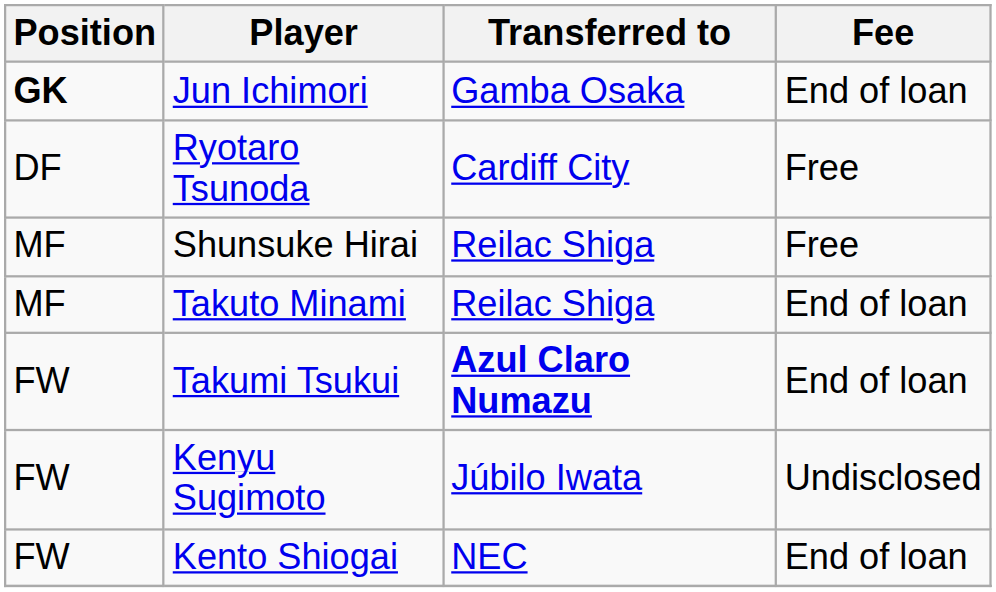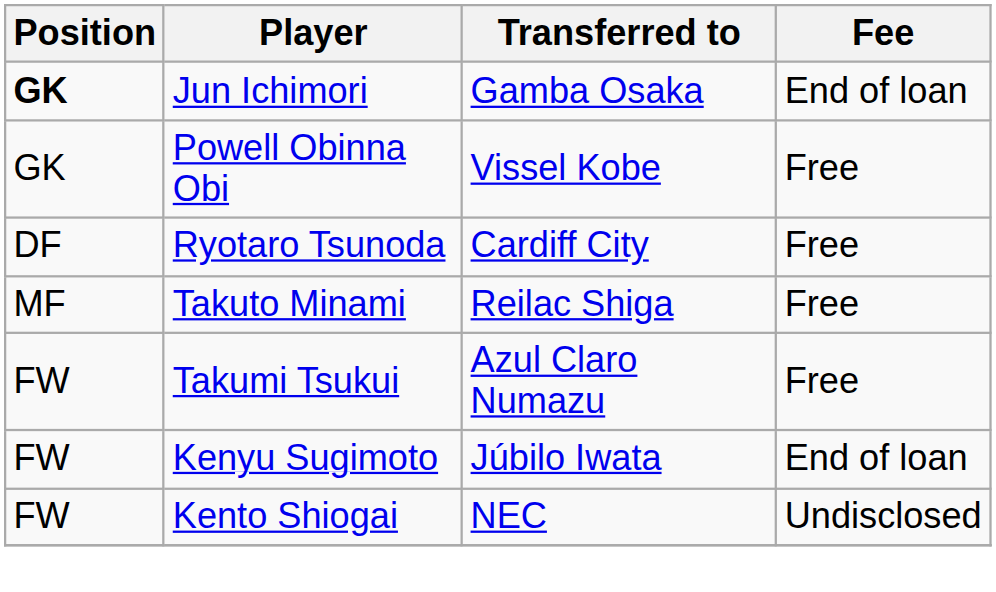 <table class="wikitable sortable" style="width:70%; text-align:center; font-size:100%; text-align:left;">
 <tr>
 <th>Position</th>
 <th>Player</th>
 <th>Transferred to</th>
 <th>Fee</th>
 </tr>
 <tr>
 <td><strong>GK</strong></td>
 <td> <a href='#'>Jun Ichimori</a></td>
 <td> <a href='#'>Gamba Osaka</a></td>
 <td>End of loan </td>
 </tr>
 <tr>
+<td>GK</td>
+<td> <a href='#'>Powell Obinna Obi</a></td>
+<td> <a href='#'>Vissel Kobe</a></td>
+<td>Free </td>
+</tr>
+<tr>
 <td>DF</td>
 <td> <a href='#'>Ryotaro Tsunoda</a></td>
 <td> <a href='#'>Cardiff City</a></td>
 <td>Free </td>
 </tr>
 <tr>
 <td>MF</td>
-<td> Shunsuke Hirai</td>
+<td> <a href='#'>Takuto Minami</a></td>
 <td> <a href='#'>Reilac Shiga</a></td>
 <td>Free </td>
 </tr>
 <tr>
-<td>MF</td>
-<td> <a href='#'>Takuto Minami</a></td>
-<td> <a href='#'>Reilac Shiga</a></td>
-<td>End of loan </td>
-</tr>
-<tr>
 <td>FW</td>
 <td> <a href='#'>Takumi Tsukui</a></td>
-<td><strong> <a href='#'>Azul Claro Numazu</a></strong></td>
-<td>End of loan </td>
+<td> <a href='#'>Azul Claro Numazu</a></td>
+<td>Free </td>
 </tr>
 <tr>
 <td>FW</td>
 <td> <a href='#'>Kenyu Sugimoto</a></td>
 <td> <a href='#'>Júbilo Iwata</a></td>
-<td>Undisclosed </td>
+<td>End of loan </td>
 </tr>
 <tr>
 <td>FW</td>
 <td> <a href='#'>Kento Shiogai</a></td>
 <td> <a href='#'>NEC</a></td>
-<td>End of loan </td>
+<td>Undisclosed </td>
 </tr>
 <tr>
 </tr>
 </table>
